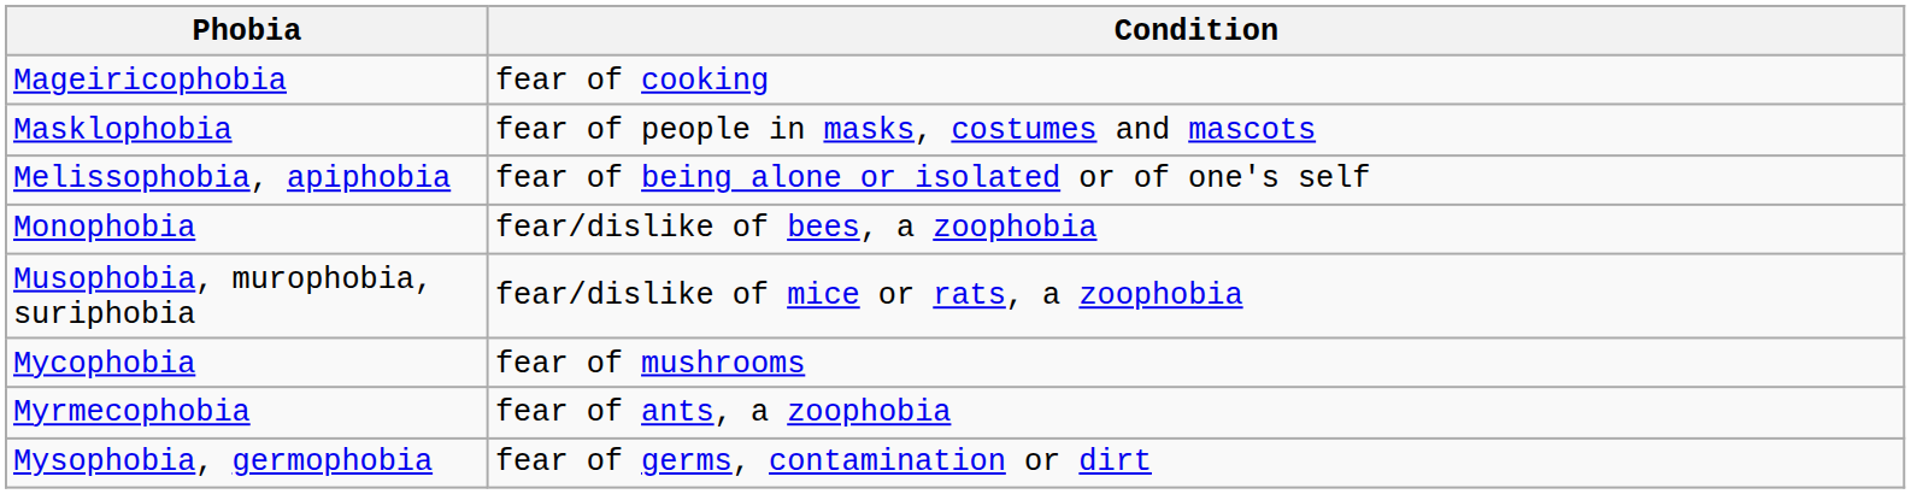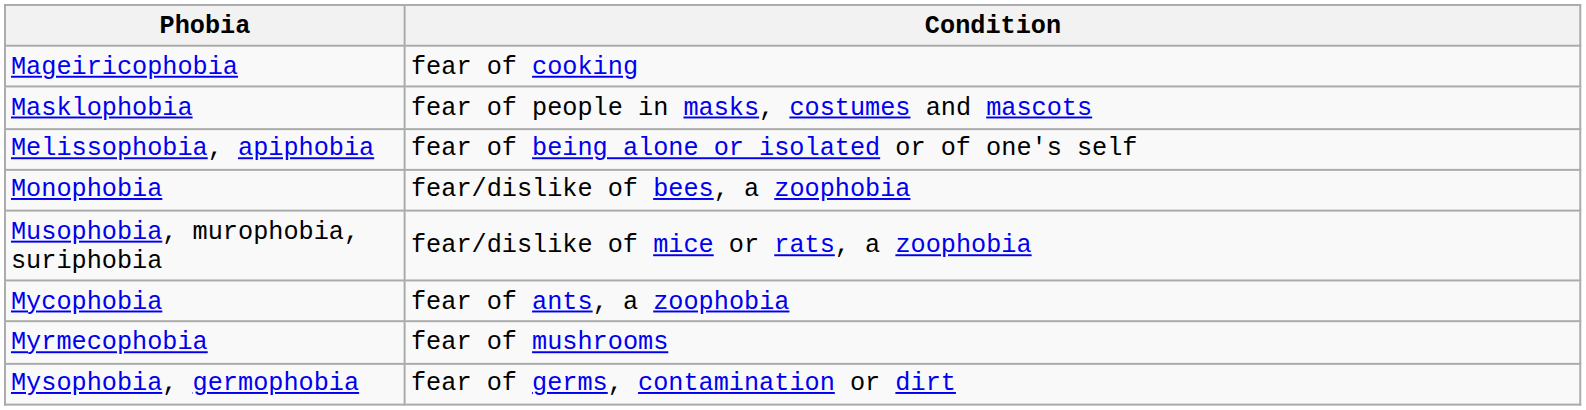 <table class="wikitable sortable" border="1">
 <tr>
 <th width="200px">Phobia</th>
 <th width="600px">Condition</th>
 </tr>
 <tr>
 <td><a href='#'>Mageiricophobia</a></td>
 <td>fear of <a href='#'>cooking</a></td>
 </tr>
 <tr>
 <td><a href='#'>Masklophobia</a></td>
 <td>fear of people in <a href='#'>masks</a>, <a href='#'>costumes</a> and <a href='#'>mascots</a></td>
 </tr>
 <tr>
 <td><a href='#'>Melissophobia</a>, <a href='#'>apiphobia</a></td>
 <td>fear of <a href='#'>being alone or isolated</a> or of one's self</td>
 </tr>
 <tr>
 <td><a href='#'>Monophobia</a></td>
 <td>fear/dislike of <a href='#'>bees</a>, a <a href='#'>zoophobia</a></td>
 </tr>
 <tr>
 <td><a href='#'>Musophobia</a>, murophobia, suriphobia</td>
 <td>fear/dislike of <a href='#'>mice</a> or <a href='#'>rats</a>, a <a href='#'>zoophobia</a></td>
 </tr>
 <tr>
 <td><a href='#'>Mycophobia</a></td>
-<td>fear of <a href='#'>mushrooms</a></td>
+<td>fear of <a href='#'>ants</a>, a <a href='#'>zoophobia</a></td>
 </tr>
 <tr>
 <td><a href='#'>Myrmecophobia</a></td>
-<td>fear of <a href='#'>ants</a>, a <a href='#'>zoophobia</a></td>
+<td>fear of <a href='#'>mushrooms</a></td>
 </tr>
 <tr>
 <td><a href='#'>Mysophobia</a>, <a href='#'>germophobia</a></td>
 <td>fear of <a href='#'>germs</a>, <a href='#'>contamination</a> or <a href='#'>dirt</a></td>
 </tr>
 </table>
